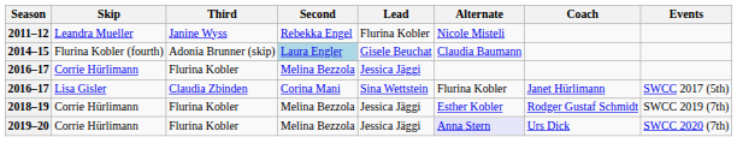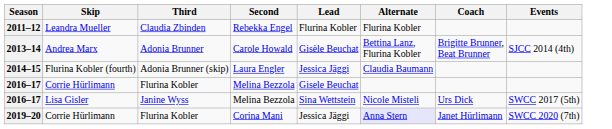 <table class="wikitable">
 <tr>
 <th scope="col">Season</th>
 <th scope="col">Skip</th>
 <th scope="col">Third</th>
 <th scope="col">Second</th>
 <th scope="col">Lead</th>
 <th scope="col">Alternate</th>
 <th scope="col">Coach</th>
 <th scope="col">Events</th>
 </tr>
 <tr>
 <th scope="row">2011–12</th>
 <td><a href='#'>Leandra Mueller</a></td>
-<td><a href='#'>Janine Wyss</a></td>
+<td><a href='#'>Claudia Zbinden</a></td>
 <td><a href='#'>Rebekka Engel</a></td>
 <td>Flurina Kobler</td>
-<td><a href='#'>Nicole Misteli</a></td>
+<td>Flurina Kobler</td>
 <td></td>
 <td></td>
+</tr>
+<tr>
+<th scope="row">2013–14</th>
+<td><a href='#'>Andrea Marx</a></td>
+<td><a href='#'>Adonia Brunner</a></td>
+<td><a href='#'>Carole Howald</a></td>
+<td><a href='#'>Gisèle Beuchat</a></td>
+<td><a href='#'>Bettina Lanz</a>,<br>Flurina Kobler</td>
+<td><a href='#'>Brigitte Brunner</a>,<br><a href='#'>Beat Brunner</a></td>
+<td><a href='#'>SJCC</a> 2014 (4th)</td>
 </tr>
 <tr>
 <th scope="row">2014–15</th>
 <td>Flurina Kobler (fourth)</td>
 <td>Adonia Brunner (skip)</td>
-<td style="background: lightblue;"><a href='#'>Laura Engler</a></td>
-<td><a href='#'>Gisele Beuchat</a></td>
+<td><a href='#'>Laura Engler</a></td>
+<td><a href='#'>Jessica Jäggi</a></td>
 <td><a href='#'>Claudia Baumann</a></td>
 <td></td>
 <td></td>
 </tr>
 <tr>
 <th scope="row">2016–17</th>
 <td><a href='#'>Corrie Hürlimann</a></td>
 <td>Flurina Kobler</td>
 <td><a href='#'>Melina Bezzola</a></td>
-<td><a href='#'>Jessica Jäggi</a></td>
+<td><a href='#'>Gisele Beuchat</a></td>
 <td></td>
 <td></td>
 <td></td>
 </tr>
 <tr>
 <th scope="row">2016–17</th>
 <td><a href='#'>Lisa Gisler</a></td>
-<td><a href='#'>Claudia Zbinden</a></td>
-<td><a href='#'>Corina Mani</a></td>
+<td><a href='#'>Janine Wyss</a></td>
+<td>Melina Bezzola</td>
 <td><a href='#'>Sina Wettstein</a></td>
-<td>Flurina Kobler</td>
-<td><a href='#'>Janet Hürlimann</a></td>
+<td><a href='#'>Nicole Misteli</a></td>
+<td><a href='#'>Urs Dick</a></td>
 <td><a href='#'>SWCC</a> 2017 (5th)</td>
-</tr>
-<tr>
-<th scope="row">2018–19</th>
-<td>Corrie Hürlimann</td>
-<td>Flurina Kobler</td>
-<td>Melina Bezzola</td>
-<td>Jessica Jäggi</td>
-<td><a href='#'>Esther Kobler</a></td>
-<td><a href='#'>Rodger Gustaf Schmidt</a></td>
-<td>SWCC 2019 (7th)</td>
 </tr>
 <tr>
 <th scope="row">2019–20</th>
 <td>Corrie Hürlimann</td>
 <td>Flurina Kobler</td>
-<td>Melina Bezzola</td>
+<td><a href='#'>Corina Mani</a></td>
 <td>Jessica Jäggi</td>
 <td style="background: lavender;"><a href='#'>Anna Stern</a></td>
-<td><a href='#'>Urs Dick</a></td>
+<td><a href='#'>Janet Hürlimann</a></td>
 <td><a href='#'>SWCC 2020</a> (7th)</td>
 </tr>
 </table>
